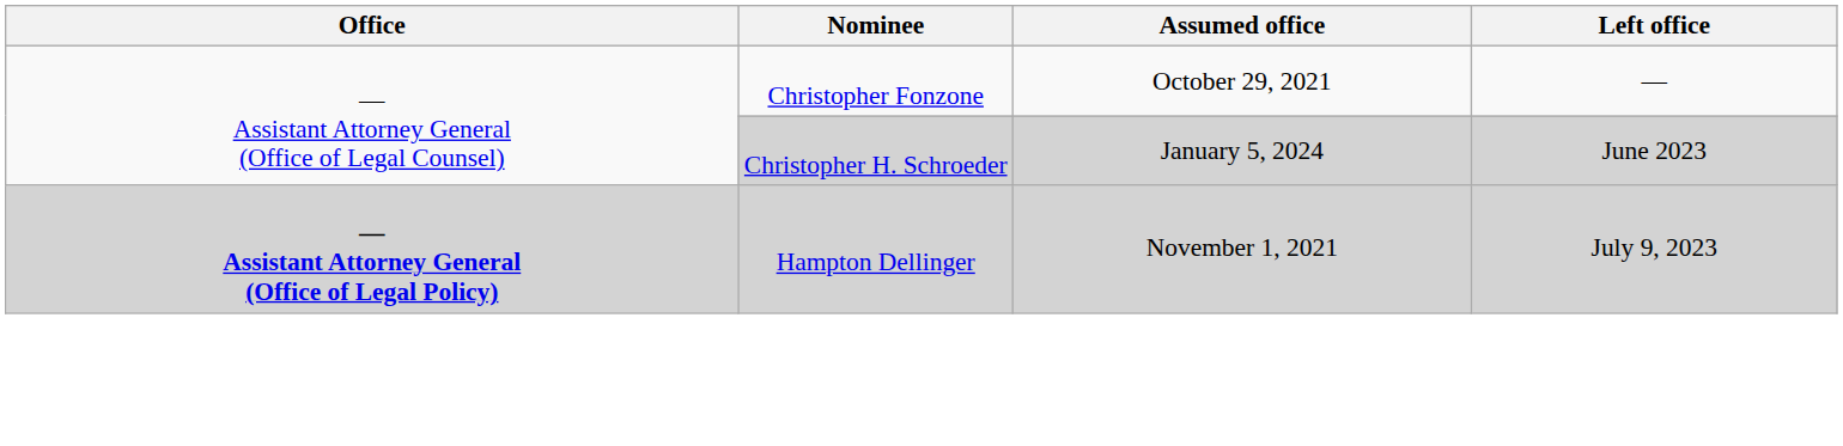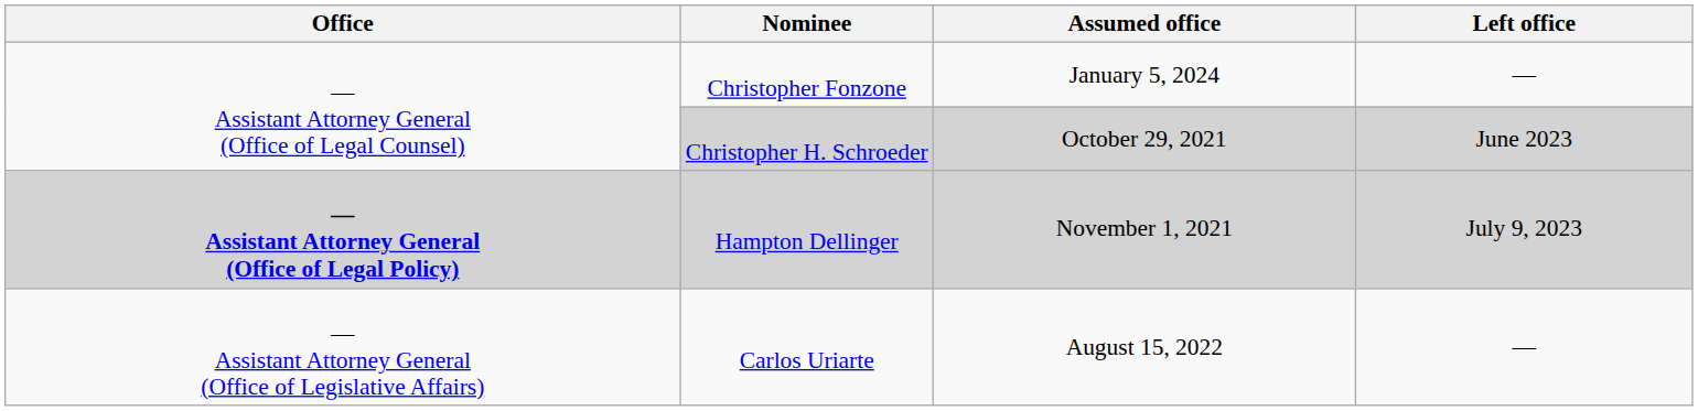 <table class="wikitable sortable" style="text-align:center">
 <tr>
 <th style="width:40%;">Office</th>
 <th style="width:15%;">Nominee</th>
 <th style="width:25%;" data-sort-type="date">Assumed office</th>
 <th style="width:20%;" data-sort-type="date">Left office</th>
 </tr>
 <tr>
 <td rowspan=2><br>—<br><a href='#'>Assistant Attorney General<br>(Office of Legal Counsel)</a></td>
 <td><br><a href='#'>Christopher Fonzone</a></td>
-<td>October 29, 2021<br></td>
+<td>January 5, 2024<br></td>
 <td>—</td>
 </tr>
 <tr style="background:lightgrey;">
 <td><br><a href='#'>Christopher H. Schroeder</a></td>
-<td>January 5, 2024<br></td>
+<td>October 29, 2021<br></td>
 <td>June 2023</td>
 </tr>
 <tr style="background:lightgrey;">
 <td><strong><br>—<br><a href='#'>Assistant Attorney General<br>(Office of Legal Policy)</a></strong></td>
 <td><br><a href='#'>Hampton Dellinger</a></td>
 <td>November 1, 2021<br></td>
 <td>July 9, 2023</td>
 </tr>
+<tr>
+<td><br>—<br><a href='#'>Assistant Attorney General<br>(Office of Legislative Affairs)</a></td>
+<td><br><a href='#'>Carlos Uriarte</a></td>
+<td>August 15, 2022<br></td>
+<td>—</td>
+</tr>
 </table>
